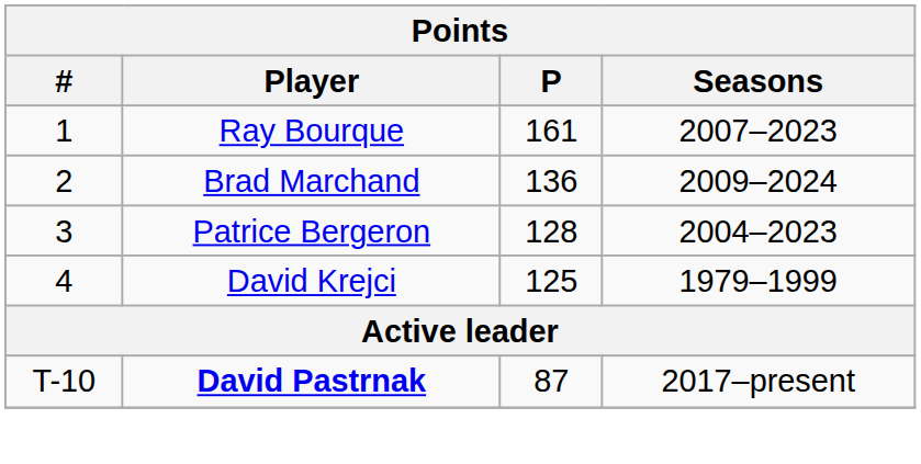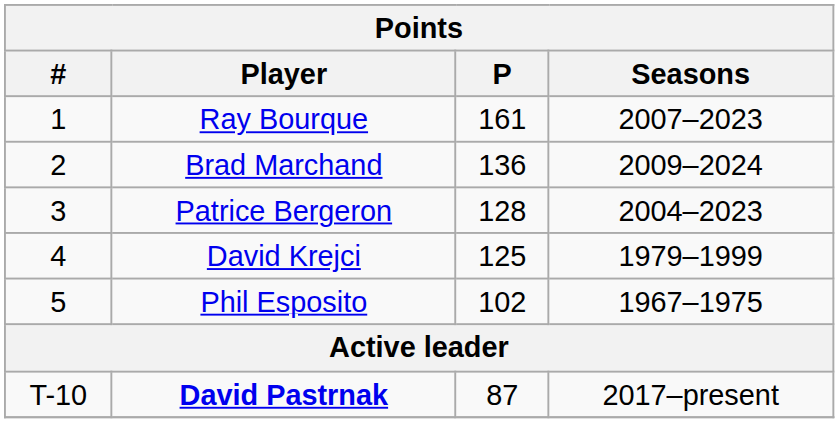 <table class="wikitable" style="text-align: center; font-size: 95%" width="70%">
 <tr>
 <th colspan="4">Points</th>
 </tr>
 <tr>
 <th>#</th>
 <th>Player</th>
 <th>P</th>
 <th>Seasons</th>
 </tr>
 <tr>
 <td>1</td>
 <td><a href='#'>Ray Bourque</a></td>
 <td>161</td>
 <td>2007–2023</td>
 </tr>
 <tr>
 <td>2</td>
 <td><a href='#'>Brad Marchand</a></td>
 <td>136</td>
 <td>2009–2024</td>
 </tr>
 <tr>
 <td>3</td>
 <td><a href='#'>Patrice Bergeron</a></td>
 <td>128</td>
 <td>2004–2023</td>
 </tr>
 <tr>
 <td>4</td>
 <td><a href='#'>David Krejci</a></td>
 <td>125</td>
 <td>1979–1999</td>
 </tr>
 <tr>
+<td>5</td>
+<td><a href='#'>Phil Esposito</a></td>
+<td>102</td>
+<td>1967–1975</td>
+</tr>
+<tr>
 <th colspan="4">Active leader</th>
 </tr>
 <tr>
 <td>T-10</td>
 <td><strong><a href='#'>David Pastrnak</a></strong></td>
 <td>87</td>
 <td>2017–present</td>
 </tr>
 <tr>
 </tr>
 </table>
